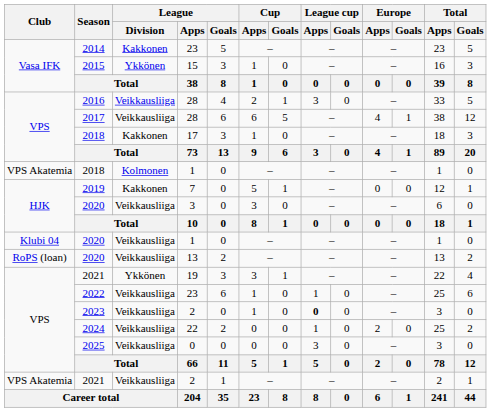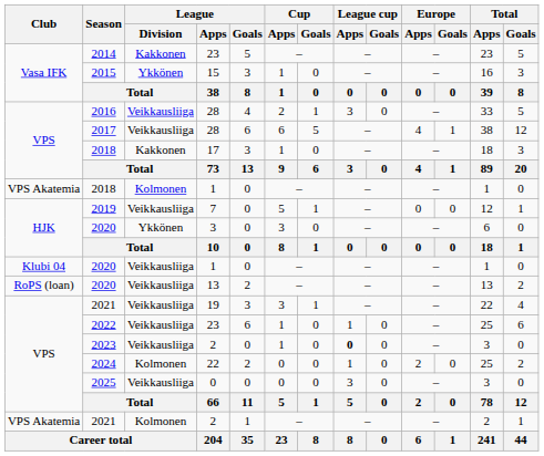 <table class="wikitable" style="text-align:center">
 <tr>
 <th rowspan="2">Club</th>
 <th rowspan="2">Season</th>
 <th colspan="3">League</th>
 <th colspan="2">Cup</th>
 <th colspan="2">League cup</th>
 <th colspan="2">Europe</th>
 <th colspan="2">Total</th>
 </tr>
 <tr>
 <th>Division</th>
 <th>Apps</th>
 <th>Goals</th>
 <th>Apps</th>
 <th>Goals</th>
 <th>Apps</th>
 <th>Goals</th>
 <th>Apps</th>
 <th>Goals</th>
 <th>Apps</th>
 <th>Goals</th>
 </tr>
 <tr>
 <td rowspan=3><a href='#'>Vasa IFK</a></td>
 <td><a href='#'>2014</a></td>
 <td><a href='#'>Kakkonen</a></td>
 <td>23</td>
 <td>5</td>
 <td colspan=2>–</td>
 <td colspan=2>–</td>
 <td colspan=2>–</td>
 <td>23</td>
 <td>5</td>
 </tr>
 <tr>
 <td><a href='#'>2015</a></td>
 <td><a href='#'>Ykkönen</a></td>
 <td>15</td>
 <td>3</td>
 <td>1</td>
 <td>0</td>
 <td colspan=2>–</td>
 <td colspan=2>–</td>
 <td>16</td>
 <td>3</td>
 </tr>
 <tr>
 <th colspan="2">Total</th>
 <th>38</th>
 <th>8</th>
 <th>1</th>
 <th>0</th>
 <th>0</th>
 <th>0</th>
 <th>0</th>
 <th>0</th>
 <th>39</th>
 <th>8</th>
 </tr>
 <tr>
 <td rowspan=4><a href='#'>VPS</a></td>
 <td><a href='#'>2016</a></td>
 <td><a href='#'>Veikkausliiga</a></td>
 <td>28</td>
 <td>4</td>
 <td>2</td>
 <td>1</td>
 <td>3</td>
 <td>0</td>
 <td colspan=2>–</td>
 <td>33</td>
 <td>5</td>
 </tr>
 <tr>
 <td><a href='#'>2017</a></td>
 <td>Veikkausliiga</td>
 <td>28</td>
 <td>6</td>
 <td>6</td>
 <td>5</td>
 <td colspan=2>–</td>
 <td>4</td>
 <td>1</td>
 <td>38</td>
 <td>12</td>
 </tr>
 <tr>
 <td><a href='#'>2018</a></td>
 <td>Kakkonen</td>
 <td>17</td>
 <td>3</td>
 <td>1</td>
 <td>0</td>
 <td colspan=2>–</td>
 <td colspan=2>–</td>
 <td>18</td>
 <td>3</td>
 </tr>
 <tr>
 <th colspan="2">Total</th>
 <th>73</th>
 <th>13</th>
 <th>9</th>
 <th>6</th>
 <th>3</th>
 <th>0</th>
 <th>4</th>
 <th>1</th>
 <th>89</th>
 <th>20</th>
 </tr>
 <tr>
 <td>VPS Akatemia</td>
 <td>2018</td>
 <td><a href='#'>Kolmonen</a></td>
 <td>1</td>
 <td>0</td>
 <td colspan=2>–</td>
 <td colspan=2>–</td>
 <td colspan=2>–</td>
 <td>1</td>
 <td>0</td>
 </tr>
 <tr>
 <td rowspan=3><a href='#'>HJK</a></td>
 <td><a href='#'>2019</a></td>
-<td>Kakkonen</td>
+<td>Veikkausliiga</td>
 <td>7</td>
 <td>0</td>
 <td>5</td>
 <td>1</td>
 <td colspan=2>–</td>
 <td>0</td>
 <td>0</td>
 <td>12</td>
 <td>1</td>
 </tr>
 <tr>
 <td><a href='#'>2020</a></td>
-<td>Veikkausliiga</td>
+<td>Ykkönen</td>
 <td>3</td>
 <td>0</td>
 <td>3</td>
 <td>0</td>
 <td colspan=2>–</td>
 <td colspan=2>–</td>
 <td>6</td>
 <td>0</td>
 </tr>
 <tr>
 <th colspan="2">Total</th>
 <th>10</th>
 <th>0</th>
 <th>8</th>
 <th>1</th>
 <th>0</th>
 <th>0</th>
 <th>0</th>
 <th>0</th>
 <th>18</th>
 <th>1</th>
 </tr>
 <tr>
 <td><a href='#'>Klubi 04</a></td>
 <td><a href='#'>2020</a></td>
 <td>Veikkausliiga</td>
 <td>1</td>
 <td>0</td>
 <td colspan=2>–</td>
 <td colspan=2>–</td>
 <td colspan=2>–</td>
 <td>1</td>
 <td>0</td>
 </tr>
 <tr>
 <td><a href='#'>RoPS</a> (loan)</td>
 <td><a href='#'>2020</a></td>
 <td>Veikkausliiga</td>
 <td>13</td>
 <td>2</td>
 <td colspan=2>–</td>
 <td colspan=2>–</td>
 <td colspan=2>–</td>
 <td>13</td>
 <td>2</td>
 </tr>
 <tr>
 <td rowspan=6>VPS</td>
 <td>2021</td>
-<td>Ykkönen</td>
+<td>Veikkausliiga</td>
 <td>19</td>
 <td>3</td>
 <td>3</td>
 <td>1</td>
 <td colspan=2>–</td>
 <td colspan=2>–</td>
 <td>22</td>
 <td>4</td>
 </tr>
 <tr>
 <td><a href='#'>2022</a></td>
 <td>Veikkausliiga</td>
 <td>23</td>
 <td>6</td>
 <td>1</td>
 <td>0</td>
 <td>1</td>
 <td>0</td>
 <td colspan=2>–</td>
 <td>25</td>
 <td>6</td>
 </tr>
 <tr>
 <td><a href='#'>2023</a></td>
 <td>Veikkausliiga</td>
 <td>2</td>
 <td>0</td>
 <td>1</td>
 <td>0</td>
 <td><strong>0</strong></td>
 <td>0</td>
 <td colspan=2>–</td>
 <td>3</td>
 <td>0</td>
 </tr>
 <tr>
 <td><a href='#'>2024</a></td>
-<td>Veikkausliiga</td>
+<td>Kolmonen</td>
 <td>22</td>
 <td>2</td>
 <td>0</td>
 <td>0</td>
 <td>1</td>
 <td>0</td>
 <td>2</td>
 <td>0</td>
 <td>25</td>
 <td>2</td>
 </tr>
 <tr>
 <td><a href='#'>2025</a></td>
 <td>Veikkausliiga</td>
 <td>0</td>
 <td>0</td>
 <td>0</td>
 <td>0</td>
 <td>3</td>
 <td>0</td>
 <td colspan=2>–</td>
 <td>3</td>
 <td>0</td>
 </tr>
 <tr>
 <th colspan="2">Total</th>
 <th>66</th>
 <th>11</th>
 <th>5</th>
 <th>1</th>
 <th>5</th>
 <th>0</th>
 <th>2</th>
 <th>0</th>
 <th>78</th>
 <th>12</th>
 </tr>
 <tr>
 <td>VPS Akatemia</td>
 <td>2021</td>
-<td>Veikkausliiga</td>
+<td>Kolmonen</td>
 <td>2</td>
 <td>1</td>
 <td colspan=2>–</td>
 <td colspan=2>–</td>
 <td colspan=2>–</td>
 <td>2</td>
 <td>1</td>
 </tr>
 <tr>
 <th colspan="3">Career total</th>
 <th>204</th>
 <th>35</th>
 <th>23</th>
 <th>8</th>
 <th>8</th>
 <th>0</th>
 <th>6</th>
 <th>1</th>
 <th>241</th>
 <th>44</th>
 </tr>
 </table>
